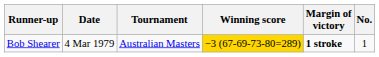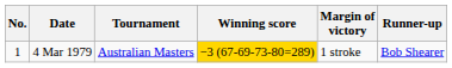 <table class="wikitable" style="font-size:95%;">
 <tr>
-<th>Runner-up</th>
+<th>No.</th>
 <th>Date</th>
 <th>Tournament</th>
 <th>Winning score</th>
 <th>Margin of<br>victory</th>
-<th>No.</th>
+<th>Runner-up</th>
 </tr>
 <tr>
-<td> <a href='#'>Bob Shearer</a></td>
+<td align=center>1</td>
 <td align=right>4 Mar 1979</td>
 <td><a href='#'>Australian Masters</a></td>
 <td style="background: gold;">−3 (67-69-73-80=289)</td>
-<td><strong>1 stroke</strong></td>
-<td align=center>1</td>
+<td>1 stroke</td>
+<td> <a href='#'>Bob Shearer</a></td>
 </tr>
 </table>
